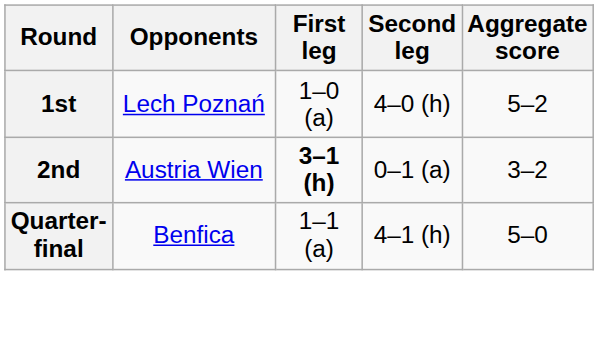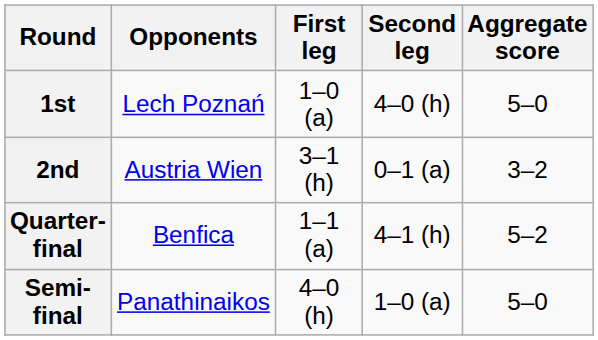 <table class="wikitable plainrowheaders" style="text-align:center;margin-left:1em;float:right">
 <tr>
 <th scope=col width="25">Round</th>
 <th scope=col width="100">Opponents</th>
 <th scope=col width="50">First leg</th>
 <th scope=col width="50">Second leg</th>
 <th scope=col width="50">Aggregate score</th>
 </tr>
 <tr>
 <th scope=row style="text-align:center">1st</th>
 <td><a href='#'>Lech Poznań</a></td>
 <td>1–0 (a)</td>
 <td>4–0 (h)</td>
-<td>5–2</td>
+<td>5–0</td>
 </tr>
 <tr>
 <th scope=row style="text-align:center">2nd</th>
 <td><a href='#'>Austria Wien</a></td>
-<td><strong>3–1 (h)</strong></td>
+<td>3–1 (h)</td>
 <td>0–1 (a)</td>
 <td>3–2</td>
 </tr>
 <tr>
 <th scope=row style="text-align:center">Quarter-final</th>
 <td><a href='#'>Benfica</a></td>
 <td>1–1 (a)</td>
 <td>4–1 (h)</td>
+<td>5–2</td>
+</tr>
+<tr>
+<th scope=row style="text-align:center">Semi-final</th>
+<td><a href='#'>Panathinaikos</a></td>
+<td>4–0 (h)</td>
+<td>1–0 (a)</td>
 <td>5–0</td>
 </tr>
 </table>
